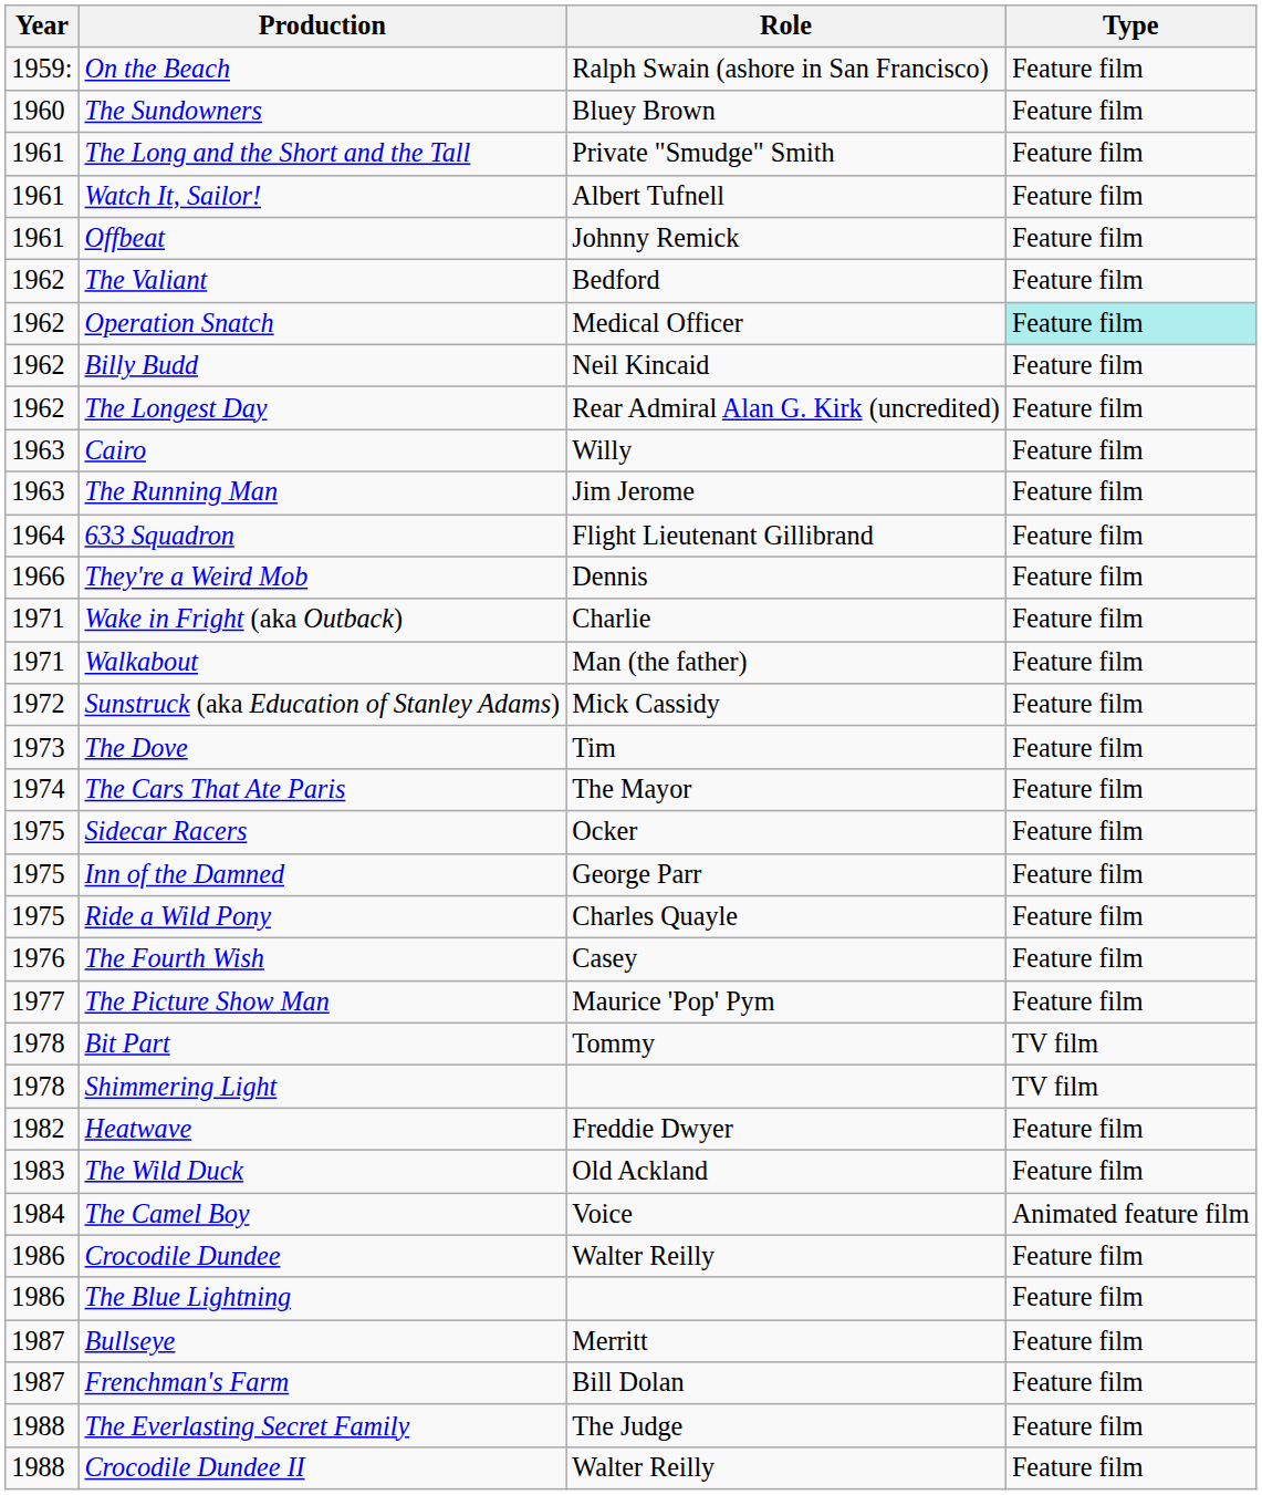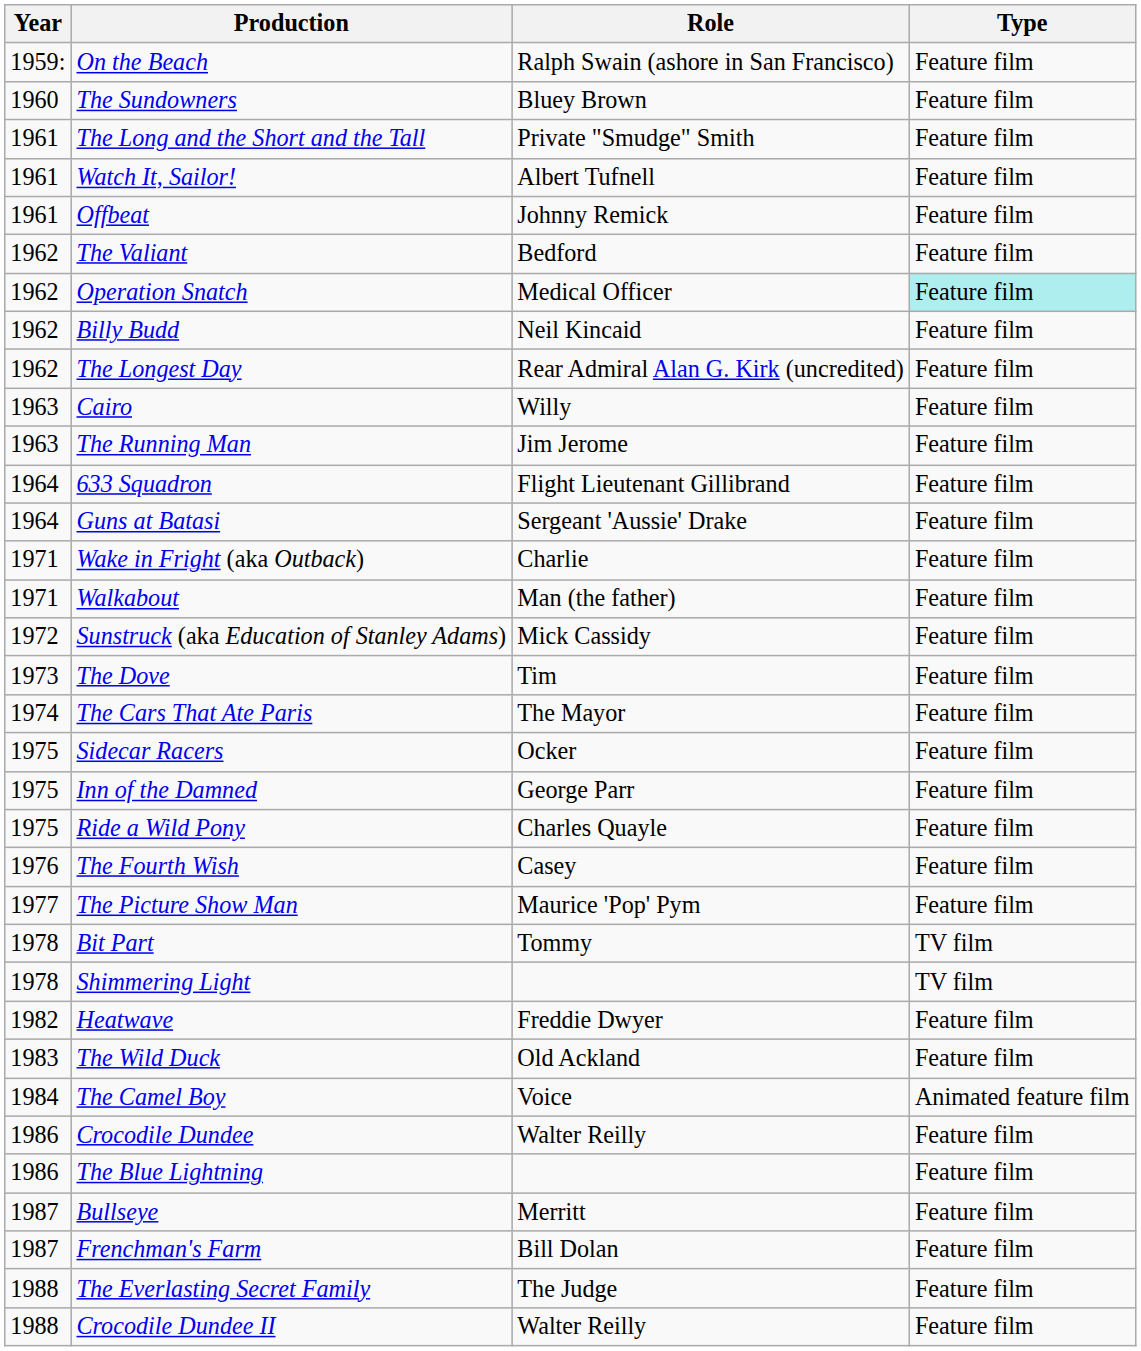 <table class="wikitable">
 <tr>
 <th>Year</th>
 <th>Production</th>
 <th>Role</th>
 <th>Type</th>
 </tr>
 <tr>
 <td>1959:</td>
 <td><em><a href='#'>On the Beach</a></em></td>
 <td>Ralph Swain (ashore in San Francisco)</td>
 <td>Feature film</td>
 </tr>
 <tr>
 <td>1960</td>
 <td><em><a href='#'>The Sundowners</a></em></td>
 <td>Bluey Brown</td>
 <td>Feature film</td>
 </tr>
 <tr>
 <td>1961</td>
 <td><em><a href='#'>The Long and the Short and the Tall</a></em></td>
 <td>Private "Smudge" Smith</td>
 <td>Feature film</td>
 </tr>
 <tr>
 <td>1961</td>
 <td><em><a href='#'>Watch It, Sailor!</a></em></td>
 <td>Albert Tufnell</td>
 <td>Feature film</td>
 </tr>
 <tr>
 <td>1961</td>
 <td><em><a href='#'>Offbeat</a></em></td>
 <td>Johnny Remick</td>
 <td>Feature film</td>
 </tr>
 <tr>
 <td>1962</td>
 <td><em><a href='#'>The Valiant</a></em></td>
 <td>Bedford</td>
 <td>Feature film</td>
 </tr>
 <tr>
 <td>1962</td>
 <td><em><a href='#'>Operation Snatch</a></em></td>
 <td>Medical Officer</td>
 <td style="background: paleturquoise;">Feature film</td>
 </tr>
 <tr>
 <td>1962</td>
 <td><em><a href='#'>Billy Budd</a></em></td>
 <td>Neil Kincaid</td>
 <td>Feature film</td>
 </tr>
 <tr>
 <td>1962</td>
 <td><em><a href='#'>The Longest Day</a></em></td>
 <td>Rear Admiral <a href='#'>Alan G. Kirk</a> (uncredited)</td>
 <td>Feature film</td>
 </tr>
 <tr>
 <td>1963</td>
 <td><em><a href='#'>Cairo</a></em></td>
 <td>Willy</td>
 <td>Feature film</td>
 </tr>
 <tr>
 <td>1963</td>
 <td><em><a href='#'>The Running Man</a></em></td>
 <td>Jim Jerome</td>
 <td>Feature film</td>
 </tr>
 <tr>
 <td>1964</td>
 <td><em><a href='#'>633 Squadron</a></em></td>
 <td>Flight Lieutenant Gillibrand</td>
 <td>Feature film</td>
 </tr>
 <tr>
-<td>1966</td>
-<td><em><a href='#'>They're a Weird Mob</a></em></td>
-<td>Dennis</td>
+<td>1964</td>
+<td><em><a href='#'>Guns at Batasi</a></em></td>
+<td>Sergeant 'Aussie' Drake</td>
 <td>Feature film</td>
 </tr>
 <tr>
 <td>1971</td>
 <td><em><a href='#'>Wake in Fright</a></em> (aka <em>Outback</em>)</td>
 <td>Charlie</td>
 <td>Feature film</td>
 </tr>
 <tr>
 <td>1971</td>
 <td><em><a href='#'>Walkabout</a></em></td>
 <td>Man (the father)</td>
 <td>Feature film</td>
 </tr>
 <tr>
 <td>1972</td>
 <td><em><a href='#'>Sunstruck</a></em> (aka <em>Education of Stanley Adams</em>)</td>
 <td>Mick Cassidy</td>
 <td>Feature film</td>
 </tr>
 <tr>
 <td>1973</td>
 <td><em><a href='#'>The Dove</a></em></td>
 <td>Tim</td>
 <td>Feature film</td>
 </tr>
 <tr>
 <td>1974</td>
 <td><em><a href='#'>The Cars That Ate Paris</a></em></td>
 <td>The Mayor</td>
 <td>Feature film</td>
 </tr>
 <tr>
 <td>1975</td>
 <td><em><a href='#'>Sidecar Racers</a></em></td>
 <td>Ocker</td>
 <td>Feature film</td>
 </tr>
 <tr>
 <td>1975</td>
 <td><em><a href='#'>Inn of the Damned</a></em></td>
 <td>George Parr</td>
 <td>Feature film</td>
 </tr>
 <tr>
 <td>1975</td>
 <td><em><a href='#'>Ride a Wild Pony</a></em></td>
 <td>Charles Quayle</td>
 <td>Feature film</td>
 </tr>
 <tr>
 <td>1976</td>
 <td><em><a href='#'>The Fourth Wish</a></em></td>
 <td>Casey</td>
 <td>Feature film</td>
 </tr>
 <tr>
 <td>1977</td>
 <td><em><a href='#'>The Picture Show Man</a></em></td>
 <td>Maurice 'Pop' Pym</td>
 <td>Feature film</td>
 </tr>
 <tr>
 <td>1978</td>
 <td><em><a href='#'>Bit Part</a></em></td>
 <td>Tommy</td>
 <td>TV film</td>
 </tr>
 <tr>
 <td>1978</td>
 <td><em><a href='#'>Shimmering Light</a></em></td>
 <td></td>
 <td>TV film</td>
 </tr>
 <tr>
 <td>1982</td>
 <td><em><a href='#'>Heatwave</a></em></td>
 <td>Freddie Dwyer</td>
 <td>Feature film</td>
 </tr>
 <tr>
 <td>1983</td>
 <td><em><a href='#'>The Wild Duck</a></em></td>
 <td>Old Ackland</td>
 <td>Feature film</td>
 </tr>
 <tr>
 <td>1984</td>
 <td><em><a href='#'>The Camel Boy</a></em></td>
 <td>Voice</td>
 <td>Animated feature film</td>
 </tr>
 <tr>
 <td>1986</td>
 <td><em><a href='#'>Crocodile Dundee</a></em></td>
 <td>Walter Reilly</td>
 <td>Feature film</td>
 </tr>
 <tr>
 <td>1986</td>
 <td><em><a href='#'>The Blue Lightning</a></em></td>
 <td></td>
 <td>Feature film</td>
 </tr>
 <tr>
 <td>1987</td>
 <td><em><a href='#'>Bullseye</a></em></td>
 <td>Merritt</td>
 <td>Feature film</td>
 </tr>
 <tr>
 <td>1987</td>
 <td><em><a href='#'>Frenchman's Farm</a></em></td>
 <td>Bill Dolan</td>
 <td>Feature film</td>
 </tr>
 <tr>
 <td>1988</td>
 <td><em><a href='#'>The Everlasting Secret Family</a></em></td>
 <td>The Judge</td>
 <td>Feature film</td>
 </tr>
 <tr>
 <td>1988</td>
 <td><em><a href='#'>Crocodile Dundee II</a></em></td>
 <td>Walter Reilly</td>
 <td>Feature film</td>
 </tr>
 </table>
